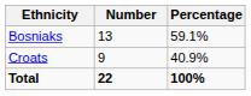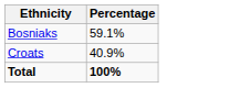 <table class="wikitable">
 <tr>
 <th width="100px">Ethnicity</th>
-<th width="80px">Number</th>
 <th width="80px">Percentage</th>
 </tr>
 <tr>
 <td><a href='#'>Bosniaks</a></td>
-<td>13</td>
 <td>59.1%</td>
 </tr>
 <tr>
 <td><a href='#'>Croats</a></td>
-<td>9</td>
 <td>40.9%</td>
 </tr>
 <tr>
 <td><strong>Total</strong></td>
-<td><strong>22</strong></td>
 <td><strong>100%</strong></td>
 </tr>
 </table>
